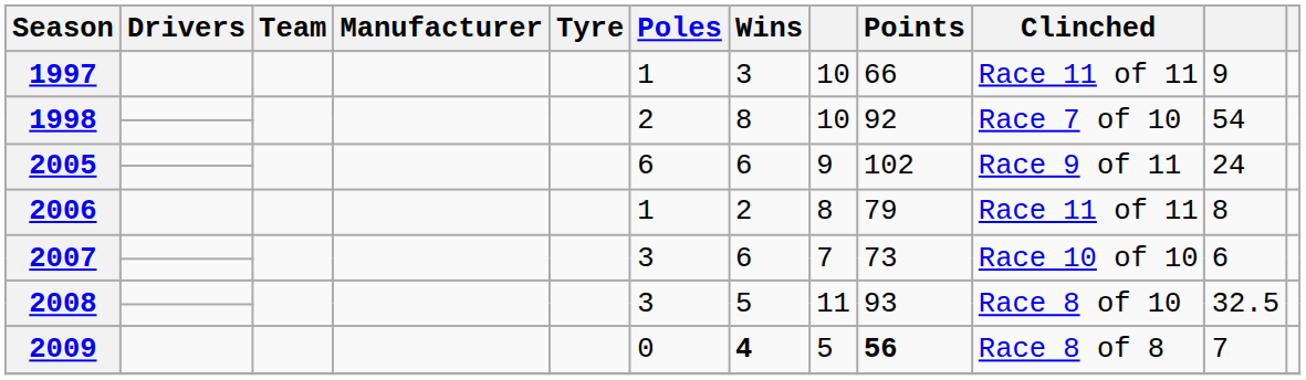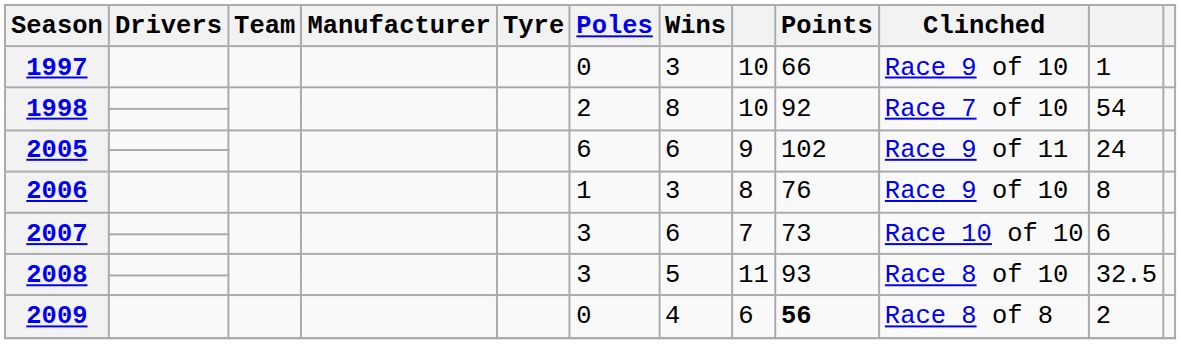 <table class="wikitable sortable plainrowheaders";>
 <tr>
 <th scope=col>Season</th>
 <th scope=col>Drivers</th>
 <th scope=col>Team</th>
 <th scope=col>Manufacturer</th>
 <th scope=col>Tyre</th>
 <th scope=col><a href='#'>Poles</a></th>
 <th scope=col>Wins</th>
 <th scope=col></th>
 <th scope=col>Points</th>
 <th scope=col>Clinched</th>
 <th scope=col></th>
 <th scope=col class=unsortable></th>
 </tr>
 <tr>
 <th scope=row style="text-align: center;"><a href='#'>1997</a></th>
 <td></td>
 <td></td>
 <td></td>
 <td></td>
-<td>1</td>
+<td>0</td>
 <td>3</td>
 <td>10</td>
 <td>66</td>
-<td><a href='#'>Race 11</a> of 11</td>
-<td>9</td>
+<td><a href='#'>Race 9</a> of 10</td>
+<td>1</td>
 <td style="text-align:center;"></td>
 </tr>
 <tr>
 <th scope=rowgroup style="text-align: center;" rowspan=2><a href='#'>1998</a></th>
 <td></td>
 <td rowspan=2></td>
 <td rowspan=2></td>
 <td rowspan=2></td>
 <td rowspan=2>2</td>
 <td rowspan=2>8</td>
 <td rowspan=2>10</td>
 <td rowspan=2>92</td>
 <td rowspan=2><a href='#'>Race 7</a> of 10</td>
 <td rowspan=2>54</td>
 <td style="text-align:center;" rowspan=2></td>
 </tr>
 <tr>
 <td></td>
 </tr>
 <tr>
 <th scope=rowgroup style="text-align: center;" rowspan=2><a href='#'>2005</a></th>
 <td></td>
 <td rowspan=2></td>
 <td rowspan=2></td>
 <td rowspan=2></td>
 <td rowspan=2>6</td>
 <td rowspan=2>6</td>
 <td rowspan=2>9</td>
 <td rowspan=2>102</td>
 <td rowspan=2><a href='#'>Race 9</a> of 11</td>
 <td rowspan=2>24</td>
 <td style="text-align:center;" rowspan=2></td>
 </tr>
 <tr>
 <td></td>
 </tr>
 <tr>
 <th scope=row style="text-align: center;"><a href='#'>2006</a></th>
 <td></td>
 <td></td>
 <td></td>
 <td></td>
 <td>1</td>
-<td>2</td>
+<td>3</td>
 <td>8</td>
-<td>79</td>
-<td><a href='#'>Race 11</a> of 11</td>
+<td>76</td>
+<td><a href='#'>Race 9</a> of 10</td>
 <td>8</td>
 <td style="text-align:center;"></td>
 </tr>
 <tr>
 <th scope=rowgroup style="text-align: center;" rowspan=2><a href='#'>2007</a></th>
 <td></td>
 <td rowspan=2></td>
 <td rowspan=2></td>
 <td rowspan=2></td>
 <td rowspan=2>3</td>
 <td rowspan=2>6</td>
 <td rowspan=2>7</td>
 <td rowspan=2>73</td>
 <td rowspan=2><a href='#'>Race 10</a> of 10</td>
 <td rowspan=2>6</td>
 <td style="text-align:center;" rowspan=2></td>
 </tr>
 <tr>
 <td></td>
 </tr>
 <tr>
 <th scope=rowgroup style="text-align: center;"rowspan=2><a href='#'>2008</a></th>
 <td></td>
 <td rowspan=2></td>
 <td rowspan=2></td>
 <td rowspan=2></td>
 <td rowspan=2>3</td>
 <td rowspan=2>5</td>
 <td rowspan=2>11</td>
 <td rowspan=2>93</td>
 <td rowspan=2><a href='#'>Race 8</a> of 10</td>
 <td rowspan=2>32.5</td>
 <td style="text-align:center;" rowspan=2></td>
 </tr>
 <tr>
 <td></td>
 </tr>
 <tr>
 <th scope=row style="text-align: center;"><a href='#'>2009</a></th>
 <td></td>
 <td></td>
 <td></td>
 <td></td>
 <td>0</td>
-<td><strong>4</strong></td>
-<td>5</td>
+<td>4</td>
+<td>6</td>
 <td><strong>56</strong></td>
 <td><a href='#'>Race 8</a> of 8</td>
-<td>7</td>
+<td>2</td>
 <td style="text-align:center;"></td>
 </tr>
 <tr>
 </tr>
 </table>
